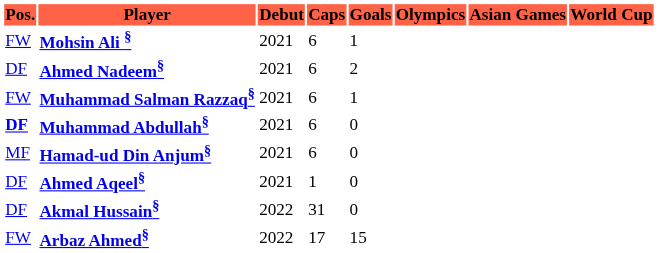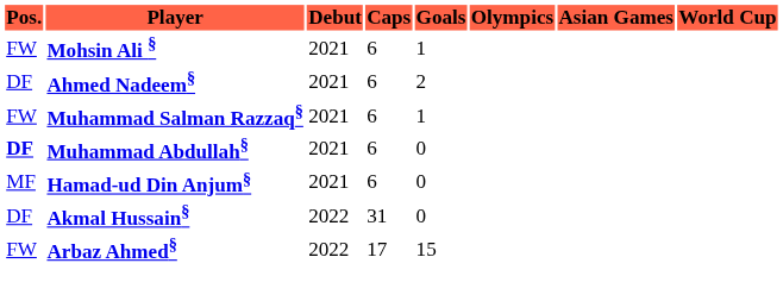 <table class="sortable toccolours">
 <tr>
 <th style="background:#FF6347;">Pos.</th>
 <th style="background:#FF6347;">Player</th>
 <th style="background:#FF6347;">Debut</th>
 <th style="background:#FF6347;">Caps</th>
 <th style="background:#FF6347;">Goals</th>
 <th style="background:#FF6347;">Olympics</th>
 <th style="background:#FF6347;">Asian Games</th>
 <th style="background:#FF6347;">World Cup</th>
 </tr>
 <tr>
 <td><a href='#'>FW</a></td>
 <td><a href='#'><strong>Mohsin Ali <sup>§</sup></strong></a></td>
 <td>2021</td>
 <td>6</td>
 <td>1</td>
 <td></td>
 <td></td>
 <td></td>
 </tr>
 <tr>
 <td><a href='#'>DF</a></td>
 <td><a href='#'><strong>Ahmed Nadeem<sup>§</sup></strong></a></td>
 <td>2021</td>
 <td>6</td>
 <td>2</td>
 <td></td>
 <td></td>
 <td></td>
 </tr>
 <tr>
 <td><a href='#'>FW</a></td>
 <td><a href='#'><strong>Muhammad Salman Razzaq<sup>§</sup></strong></a></td>
 <td>2021</td>
 <td>6</td>
 <td>1</td>
 <td></td>
 <td></td>
 <td></td>
 </tr>
 <tr>
 <td><strong><a href='#'>DF</a></strong></td>
 <td><a href='#'><strong>Muhammad Abdullah<sup>§</sup></strong></a></td>
 <td>2021</td>
 <td>6</td>
 <td>0</td>
 <td></td>
 <td></td>
 <td></td>
 </tr>
 <tr>
 <td><a href='#'>MF</a></td>
 <td><a href='#'><strong>Hamad-ud Din Anjum<sup>§</sup></strong></a></td>
 <td>2021</td>
 <td>6</td>
 <td>0</td>
 <td></td>
 <td></td>
 <td></td>
 </tr>
 <tr>
 <td><a href='#'>DF</a></td>
-<td><a href='#'><strong>Ahmed Aqeel<sup>§</sup></strong></a></td>
-<td>2021</td>
-<td>1</td>
-<td>0</td>
-<td></td>
-<td></td>
-<td></td>
-</tr>
-<tr>
-<td><a href='#'>DF</a></td>
 <td><a href='#'><strong>Akmal Hussain<sup>§</sup></strong></a></td>
 <td>2022</td>
 <td>31</td>
 <td>0</td>
 <td></td>
 <td></td>
 </tr>
 <tr>
 <td><a href='#'>FW</a></td>
 <td><a href='#'><strong>Arbaz Ahmed<sup>§</sup></strong></a></td>
 <td>2022</td>
 <td>17</td>
 <td>15</td>
 <td></td>
 </tr>
 </table>
